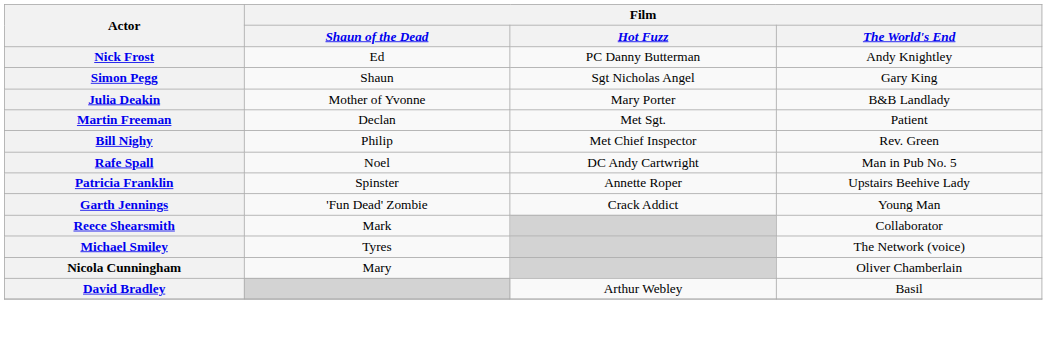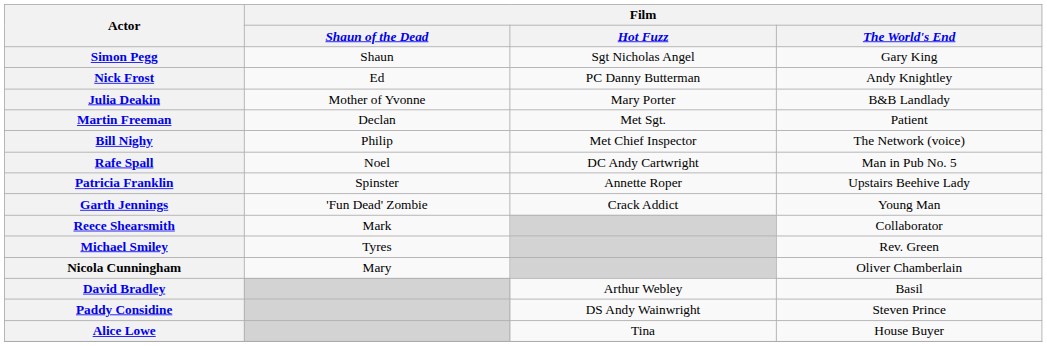 <table class="wikitable" style="text-align:center" width=99%>
 <tr>
 <th rowspan="2" width="18%">Actor</th>
 <th colspan="3" align="center">Film</th>
 </tr>
 <tr>
 <th align="center"  width="20%"><em><a href='#'>Shaun of the Dead</a></em></th>
 <th align="center"  width="20%"><em><a href='#'>Hot Fuzz</a></em></th>
 <th align="center"  width="20%"><em><a href='#'>The World's End</a></em></th>
 </tr>
 <tr>
+<th><a href='#'>Simon Pegg</a></th>
+<td colspan="1">Shaun</td>
+<td colspan="1">Sgt Nicholas Angel</td>
+<td colspan="1">Gary King</td>
+</tr>
+<tr>
 <th><a href='#'>Nick Frost</a></th>
 <td colspan="1">Ed</td>
 <td colspan="1">PC Danny Butterman</td>
 <td colspan="1">Andy Knightley</td>
-</tr>
-<tr>
-<th><a href='#'>Simon Pegg</a></th>
-<td colspan="1">Shaun</td>
-<td colspan="1">Sgt Nicholas Angel</td>
-<td colspan="1">Gary King</td>
 </tr>
 <tr>
 <th><a href='#'>Julia Deakin</a></th>
 <td colspan="1">Mother of Yvonne</td>
 <td colspan="1">Mary Porter</td>
 <td colspan="1">B&B Landlady</td>
 </tr>
 <tr>
 <th><a href='#'>Martin Freeman</a></th>
 <td colspan="1">Declan</td>
 <td colspan="1">Met Sgt.</td>
 <td colspan="1">Patient</td>
 </tr>
 <tr>
 <th><a href='#'>Bill Nighy</a></th>
 <td colspan="1">Philip</td>
 <td colspan="1">Met Chief Inspector</td>
-<td colspan="1">Rev. Green</td>
+<td colspan="1">The Network (voice)</td>
 </tr>
 <tr>
 <th><a href='#'>Rafe Spall</a></th>
 <td colspan="1">Noel</td>
 <td colspan="1">DC Andy Cartwright</td>
 <td colspan="1">Man in Pub No. 5</td>
 </tr>
 <tr>
 <th><a href='#'>Patricia Franklin</a></th>
 <td colspan="1">Spinster</td>
 <td colspan="1">Annette Roper</td>
 <td colspan="1">Upstairs Beehive Lady</td>
 </tr>
 <tr>
 <th><a href='#'>Garth Jennings</a></th>
 <td colspan="1">'Fun Dead' Zombie</td>
 <td colspan="1">Crack Addict</td>
 <td colspan="1">Young Man</td>
 </tr>
 <tr>
 <th><a href='#'>Reece Shearsmith</a></th>
 <td colspan="1">Mark</td>
 <td colspan="1" style="background-color:#D3D3D3;"></td>
 <td colspan="1">Collaborator</td>
 </tr>
 <tr>
 <th><a href='#'>Michael Smiley</a></th>
 <td colspan="1">Tyres</td>
 <td colspan="1" style="background-color:#D3D3D3;"></td>
-<td colspan="1">The Network (voice)</td>
+<td colspan="1">Rev. Green</td>
 </tr>
 <tr>
 <th>Nicola Cunningham</th>
 <td colspan="1">Mary</td>
 <td colspan="1" style="background-color:#D3D3D3;"></td>
 <td colspan="1">Oliver Chamberlain</td>
 </tr>
 <tr>
 <th><a href='#'>David Bradley</a></th>
 <td colspan="1" style="background-color:#D3D3D3;"></td>
 <td colspan="1">Arthur Webley</td>
 <td colspan="1">Basil</td>
 </tr>
 <tr>
+<th><a href='#'>Paddy Considine</a></th>
+<td colspan="1" style="background-color:#D3D3D3;"></td>
+<td colspan="1">DS Andy Wainwright</td>
+<td colspan="1">Steven Prince</td>
+</tr>
+<tr>
+<th><a href='#'>Alice Lowe</a></th>
+<td colspan="1" style="background-color:#D3D3D3;"></td>
+<td colspan="1">Tina</td>
+<td colspan="1">House Buyer</td>
+</tr>
+<tr>
 </tr>
 </table>
